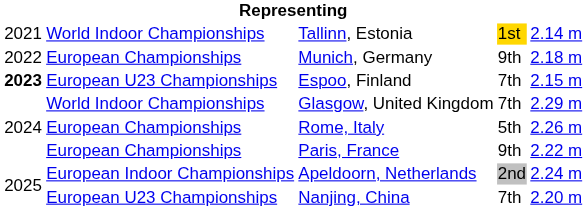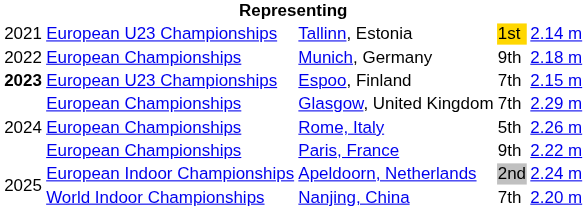 <table>
 <tr>
 <th colspan="5">Representing </th>
 </tr>
 <tr>
 <td>2021</td>
-<td><a href='#'>World Indoor Championships</a></td>
+<td><a href='#'>European U23 Championships</a></td>
 <td><a href='#'>Tallinn</a>, Estonia</td>
 <td bgcolor=gold>1st</td>
 <td><a href='#'>2.14 m</a></td>
 </tr>
 <tr>
 <td>2022</td>
 <td><a href='#'>European Championships</a></td>
 <td><a href='#'>Munich</a>, Germany</td>
 <td>9th</td>
 <td><a href='#'>2.18 m</a></td>
 </tr>
 <tr>
 <td><strong>2023</strong></td>
 <td><a href='#'>European U23 Championships</a></td>
 <td><a href='#'>Espoo</a>, Finland</td>
 <td>7th</td>
 <td><a href='#'>2.15 m</a></td>
 </tr>
 <tr>
 <td rowspan=3>2024</td>
-<td><a href='#'>World Indoor Championships</a></td>
+<td><a href='#'>European Championships</a></td>
 <td><a href='#'>Glasgow</a>, United Kingdom</td>
 <td>7th</td>
 <td><a href='#'>2.29 m</a></td>
 </tr>
 <tr>
 <td><a href='#'>European Championships</a></td>
 <td><a href='#'>Rome, Italy</a></td>
 <td>5th</td>
 <td><a href='#'>2.26 m</a></td>
 </tr>
 <tr>
 <td><a href='#'>European Championships</a></td>
 <td><a href='#'>Paris, France</a></td>
 <td>9th</td>
 <td><a href='#'>2.22 m</a></td>
 </tr>
 <tr>
 <td rowspan=2>2025</td>
 <td><a href='#'>European Indoor Championships</a></td>
 <td><a href='#'>Apeldoorn, Netherlands</a></td>
 <td bgcolor=silver>2nd</td>
 <td><a href='#'>2.24 m</a></td>
 </tr>
 <tr>
-<td><a href='#'>European U23 Championships</a></td>
+<td><a href='#'>World Indoor Championships</a></td>
 <td><a href='#'>Nanjing, China</a></td>
 <td>7th</td>
 <td><a href='#'>2.20 m</a></td>
 </tr>
 </table>
